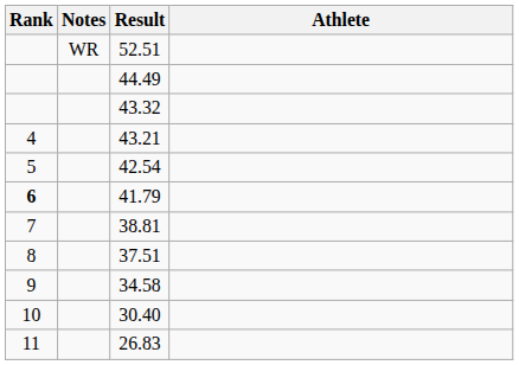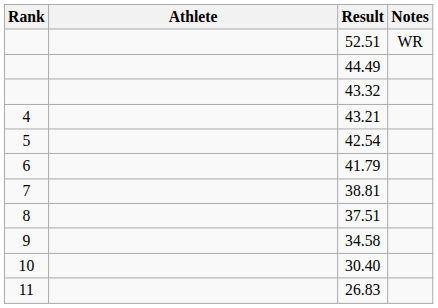 <table class="wikitable" style="text-align:center">
 <tr>
 <th>Rank</th>
+<th Style="width:18em">Athlete</th>
+<th>Result</th>
 <th>Notes</th>
-<th>Result</th>
-<th Style="width:18em">Athlete</th>
 </tr>
 <tr>
 <td></td>
+<td style="text-align:left"></td>
+<td>52.51</td>
 <td>WR</td>
-<td>52.51</td>
-<td style="text-align:left"></td>
 </tr>
 <tr>
 <td></td>
+<td style="text-align:left"></td>
+<td>44.49</td>
 <td></td>
-<td>44.49</td>
-<td style="text-align:left"></td>
 </tr>
 <tr>
 <td></td>
+<td style="text-align:left"></td>
+<td>43.32</td>
 <td></td>
-<td>43.32</td>
-<td style="text-align:left"></td>
 </tr>
 <tr>
 <td>4</td>
+<td style="text-align:left"></td>
+<td>43.21</td>
 <td></td>
-<td>43.21</td>
-<td style="text-align:left"></td>
 </tr>
 <tr>
 <td>5</td>
+<td style="text-align:left"></td>
+<td>42.54</td>
 <td></td>
-<td>42.54</td>
-<td style="text-align:left"></td>
 </tr>
 <tr>
-<td><strong>6</strong></td>
+<td>6</td>
+<td style="text-align:left"></td>
+<td>41.79</td>
 <td></td>
-<td>41.79</td>
-<td style="text-align:left"></td>
 </tr>
 <tr>
 <td>7</td>
+<td style="text-align:left"></td>
+<td>38.81</td>
 <td></td>
-<td>38.81</td>
-<td style="text-align:left"></td>
 </tr>
 <tr>
 <td>8</td>
+<td style="text-align:left"></td>
+<td>37.51</td>
 <td></td>
-<td>37.51</td>
-<td style="text-align:left"></td>
 </tr>
 <tr>
 <td>9</td>
+<td style="text-align:left"></td>
+<td>34.58</td>
 <td></td>
-<td>34.58</td>
-<td style="text-align:left"></td>
 </tr>
 <tr>
 <td>10</td>
+<td style="text-align:left"></td>
+<td>30.40</td>
 <td></td>
-<td>30.40</td>
-<td style="text-align:left"></td>
 </tr>
 <tr>
 <td>11</td>
+<td style="text-align:left"></td>
+<td>26.83</td>
 <td></td>
-<td>26.83</td>
-<td style="text-align:left"></td>
 </tr>
 </table>
